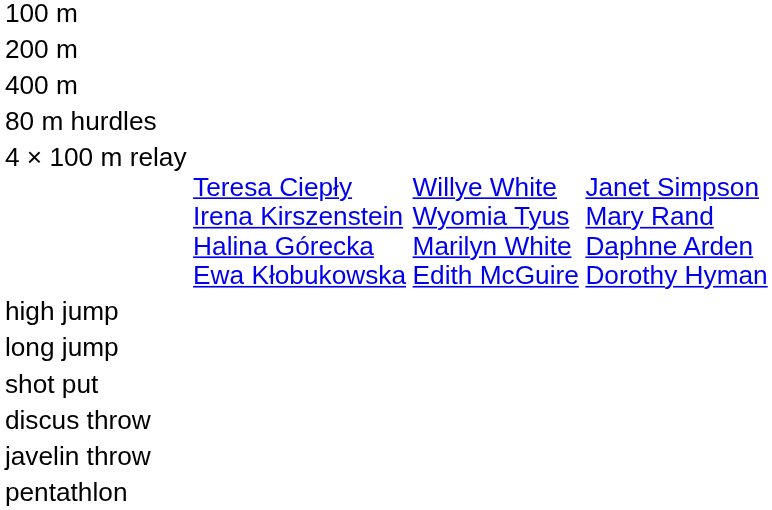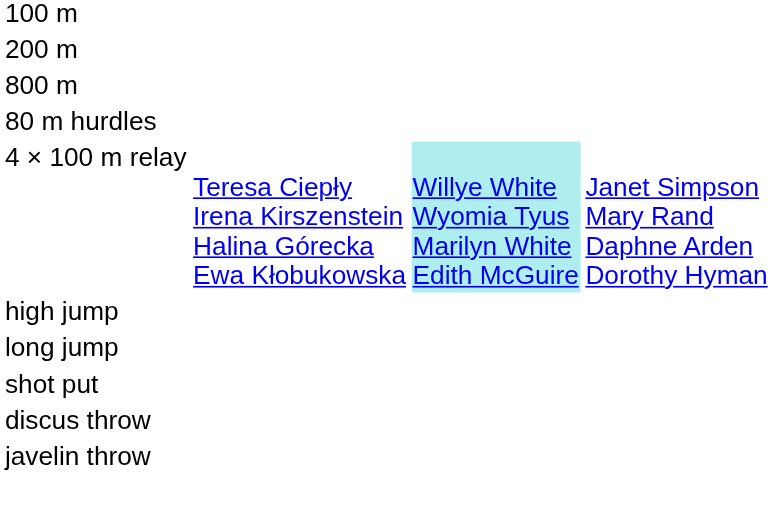 <table>
 <tr>
 <td>100 m<br></td>
 <td></td>
 <td></td>
 <td></td>
 </tr>
 <tr>
 <td>200 m<br></td>
 <td></td>
 <td></td>
 <td></td>
 </tr>
 <tr>
-<td>400 m<br></td>
+<td>800 m<br></td>
 <td></td>
 <td></td>
 <td></td>
 </tr>
 <tr>
 <td>80 m hurdles<br></td>
 <td></td>
 <td></td>
 <td></td>
 </tr>
 <tr valign="top">
 <td>4 × 100 m relay<br></td>
 <td><br><a href='#'>Teresa Ciepły</a><br><a href='#'>Irena Kirszenstein</a><br><a href='#'>Halina Górecka</a><br><a href='#'>Ewa Kłobukowska</a></td>
-<td><br><a href='#'>Willye White</a><br><a href='#'>Wyomia Tyus</a><br><a href='#'>Marilyn White</a><br><a href='#'>Edith McGuire</a></td>
+<td style="background: paleturquoise;"><br><a href='#'>Willye White</a><br><a href='#'>Wyomia Tyus</a><br><a href='#'>Marilyn White</a><br><a href='#'>Edith McGuire</a></td>
 <td><br><a href='#'>Janet Simpson</a><br><a href='#'>Mary Rand</a><br><a href='#'>Daphne Arden</a><br><a href='#'>Dorothy Hyman</a></td>
 </tr>
 <tr>
 <td>high jump<br></td>
 <td></td>
 <td></td>
 <td></td>
 </tr>
 <tr>
 <td>long jump<br></td>
 <td></td>
 <td></td>
 <td></td>
 </tr>
 <tr>
 <td>shot put<br></td>
 <td></td>
 <td></td>
 <td></td>
 </tr>
 <tr>
 <td>discus throw<br></td>
 <td></td>
 <td></td>
 <td></td>
 </tr>
 <tr>
 <td>javelin throw<br></td>
 <td></td>
 <td></td>
 <td></td>
 </tr>
-<tr>
-<td>pentathlon<br></td>
-<td></td>
-<td></td>
-<td></td>
-</tr>
 </table>
